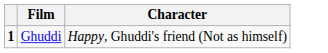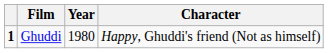 <table class="wikitable sortable" style="auto">
 <tr>
 <th></th>
 <th>Film</th>
+<th>Year</th>
 <th>Character</th>
 </tr>
 <tr>
 <td><strong>1</strong></td>
 <td><a href='#'>Ghuddi</a></td>
+<td align="center">1980</td>
 <td><em>Happy</em>, Ghuddi's friend (Not as himself)</td>
 </tr>
 </table>
